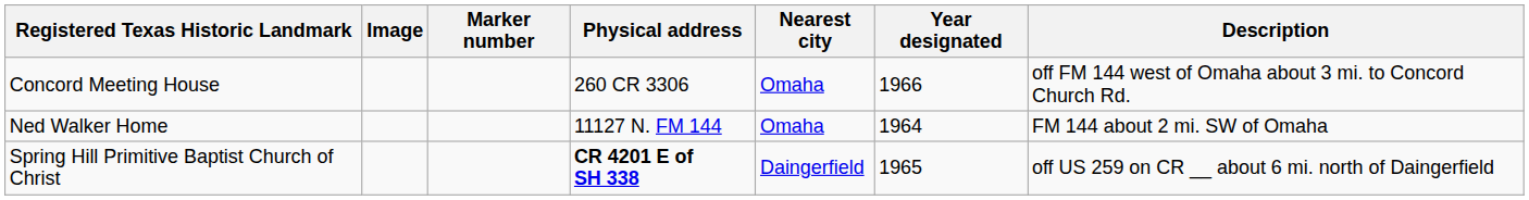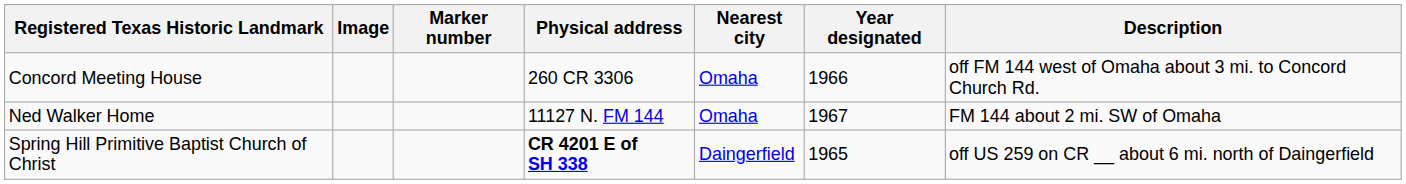 <table class="wikitable sortable">
 <tr>
 <th>Registered Texas Historic Landmark</th>
 <th>Image</th>
 <th>Marker number</th>
 <th>Physical address</th>
 <th>Nearest city</th>
 <th>Year designated</th>
 <th>Description</th>
 </tr>
 <tr>
 <td>Concord Meeting House</td>
 <td></td>
 <td></td>
 <td>260 CR 3306<br></td>
 <td><a href='#'>Omaha</a></td>
 <td>1966</td>
 <td>off FM 144 west of Omaha about 3 mi. to Concord Church Rd.</td>
 </tr>
 <tr>
 <td>Ned Walker Home</td>
 <td></td>
 <td></td>
 <td>11127 N. <a href='#'>FM 144</a><br></td>
 <td><a href='#'>Omaha</a></td>
-<td>1964</td>
+<td>1967</td>
 <td>FM 144 about 2 mi. SW of Omaha</td>
 </tr>
 <tr>
 <td>Spring Hill Primitive Baptist Church of Christ</td>
 <td></td>
 <td></td>
 <td><strong>CR 4201 E of <a href='#'>SH 338</a><br></strong></td>
 <td><a href='#'>Daingerfield</a></td>
 <td>1965</td>
 <td>off US 259 on CR __ about 6 mi. north of Daingerfield</td>
 </tr>
 </table>
